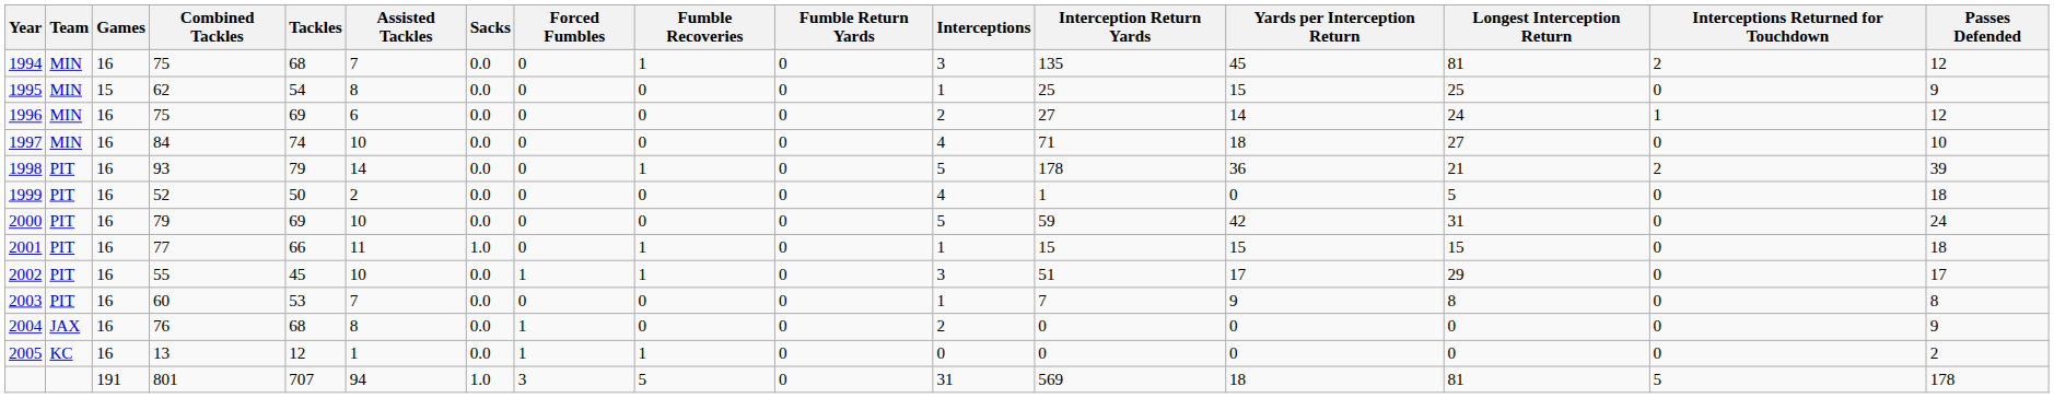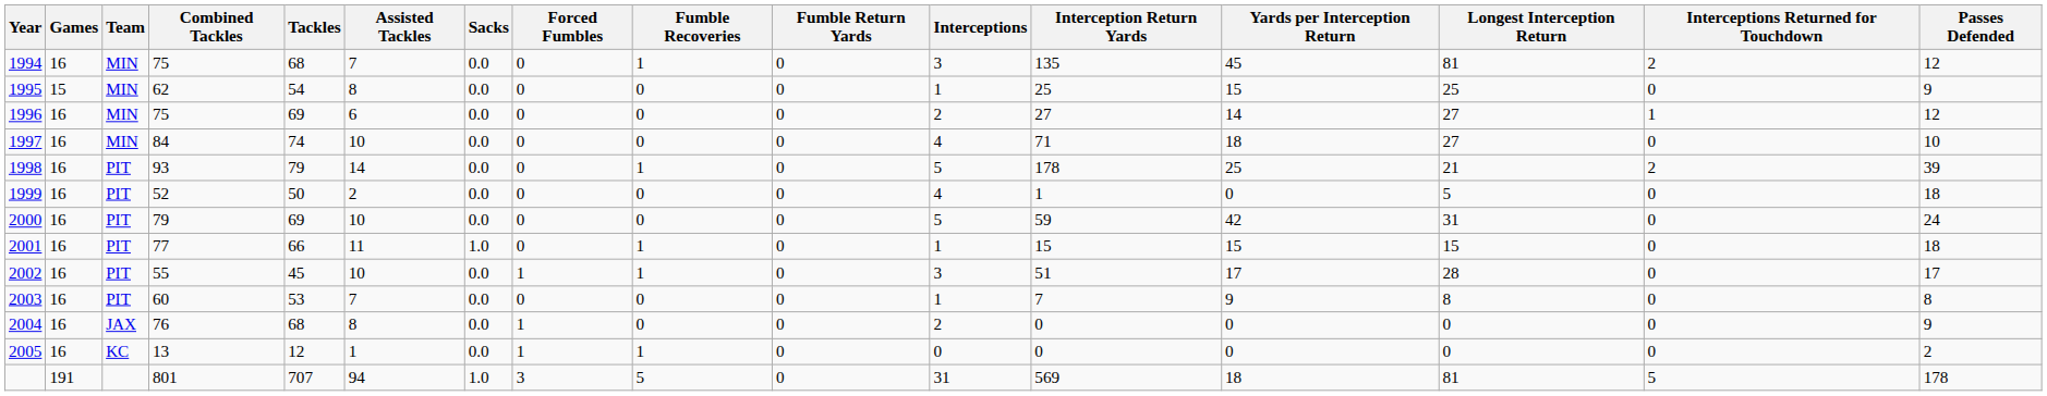 <table class="wikitable">
 <tr>
 <th>Year</th>
+<th>Games</th>
 <th>Team</th>
-<th>Games</th>
 <th>Combined Tackles</th>
 <th>Tackles</th>
 <th>Assisted Tackles</th>
 <th>Sacks</th>
 <th>Forced Fumbles</th>
 <th>Fumble Recoveries</th>
 <th>Fumble Return Yards</th>
 <th>Interceptions</th>
 <th>Interception Return Yards</th>
 <th>Yards per Interception Return</th>
 <th>Longest Interception Return</th>
 <th>Interceptions Returned for Touchdown</th>
 <th>Passes Defended</th>
 </tr>
 <tr>
 <td><a href='#'>1994</a></td>
+<td>16</td>
 <td><a href='#'>MIN</a></td>
-<td>16</td>
 <td>75</td>
 <td>68</td>
 <td>7</td>
 <td>0.0</td>
 <td>0</td>
 <td>1</td>
 <td>0</td>
 <td>3</td>
 <td>135</td>
 <td>45</td>
 <td>81</td>
 <td>2</td>
 <td>12</td>
 </tr>
 <tr>
 <td><a href='#'>1995</a></td>
+<td>15</td>
 <td><a href='#'>MIN</a></td>
-<td>15</td>
 <td>62</td>
 <td>54</td>
 <td>8</td>
 <td>0.0</td>
 <td>0</td>
 <td>0</td>
 <td>0</td>
 <td>1</td>
 <td>25</td>
 <td>15</td>
 <td>25</td>
 <td>0</td>
 <td>9</td>
 </tr>
 <tr>
 <td><a href='#'>1996</a></td>
+<td>16</td>
 <td><a href='#'>MIN</a></td>
-<td>16</td>
 <td>75</td>
 <td>69</td>
 <td>6</td>
 <td>0.0</td>
 <td>0</td>
 <td>0</td>
 <td>0</td>
 <td>2</td>
 <td>27</td>
 <td>14</td>
-<td>24</td>
+<td>27</td>
 <td>1</td>
 <td>12</td>
 </tr>
 <tr>
 <td><a href='#'>1997</a></td>
+<td>16</td>
 <td><a href='#'>MIN</a></td>
-<td>16</td>
 <td>84</td>
 <td>74</td>
 <td>10</td>
 <td>0.0</td>
 <td>0</td>
 <td>0</td>
 <td>0</td>
 <td>4</td>
 <td>71</td>
 <td>18</td>
 <td>27</td>
 <td>0</td>
 <td>10</td>
 </tr>
 <tr>
 <td><a href='#'>1998</a></td>
+<td>16</td>
 <td><a href='#'>PIT</a></td>
-<td>16</td>
 <td>93</td>
 <td>79</td>
 <td>14</td>
 <td>0.0</td>
 <td>0</td>
 <td>1</td>
 <td>0</td>
 <td>5</td>
 <td>178</td>
-<td>36</td>
+<td>25</td>
 <td>21</td>
 <td>2</td>
 <td>39</td>
 </tr>
 <tr>
 <td><a href='#'>1999</a></td>
+<td>16</td>
 <td><a href='#'>PIT</a></td>
-<td>16</td>
 <td>52</td>
 <td>50</td>
 <td>2</td>
 <td>0.0</td>
 <td>0</td>
 <td>0</td>
 <td>0</td>
 <td>4</td>
 <td>1</td>
 <td>0</td>
 <td>5</td>
 <td>0</td>
 <td>18</td>
 </tr>
 <tr>
 <td><a href='#'>2000</a></td>
+<td>16</td>
 <td><a href='#'>PIT</a></td>
-<td>16</td>
 <td>79</td>
 <td>69</td>
 <td>10</td>
 <td>0.0</td>
 <td>0</td>
 <td>0</td>
 <td>0</td>
 <td>5</td>
 <td>59</td>
 <td>42</td>
 <td>31</td>
 <td>0</td>
 <td>24</td>
 </tr>
 <tr>
 <td><a href='#'>2001</a></td>
+<td>16</td>
 <td><a href='#'>PIT</a></td>
-<td>16</td>
 <td>77</td>
 <td>66</td>
 <td>11</td>
 <td>1.0</td>
 <td>0</td>
 <td>1</td>
 <td>0</td>
 <td>1</td>
 <td>15</td>
 <td>15</td>
 <td>15</td>
 <td>0</td>
 <td>18</td>
 </tr>
 <tr>
 <td><a href='#'>2002</a></td>
+<td>16</td>
 <td><a href='#'>PIT</a></td>
-<td>16</td>
 <td>55</td>
 <td>45</td>
 <td>10</td>
 <td>0.0</td>
 <td>1</td>
 <td>1</td>
 <td>0</td>
 <td>3</td>
 <td>51</td>
 <td>17</td>
-<td>29</td>
+<td>28</td>
 <td>0</td>
 <td>17</td>
 </tr>
 <tr>
 <td><a href='#'>2003</a></td>
+<td>16</td>
 <td><a href='#'>PIT</a></td>
-<td>16</td>
 <td>60</td>
 <td>53</td>
 <td>7</td>
 <td>0.0</td>
 <td>0</td>
 <td>0</td>
 <td>0</td>
 <td>1</td>
 <td>7</td>
 <td>9</td>
 <td>8</td>
 <td>0</td>
 <td>8</td>
 </tr>
 <tr>
 <td><a href='#'>2004</a></td>
+<td>16</td>
 <td><a href='#'>JAX</a></td>
-<td>16</td>
 <td>76</td>
 <td>68</td>
 <td>8</td>
 <td>0.0</td>
 <td>1</td>
 <td>0</td>
 <td>0</td>
 <td>2</td>
 <td>0</td>
 <td>0</td>
 <td>0</td>
 <td>0</td>
 <td>9</td>
 </tr>
 <tr>
 <td><a href='#'>2005</a></td>
+<td>16</td>
 <td><a href='#'>KC</a></td>
-<td>16</td>
 <td>13</td>
 <td>12</td>
 <td>1</td>
 <td>0.0</td>
 <td>1</td>
 <td>1</td>
 <td>0</td>
 <td>0</td>
 <td>0</td>
 <td>0</td>
 <td>0</td>
 <td>0</td>
 <td>2</td>
 </tr>
 <tr>
 <td></td>
+<td>191</td>
 <td></td>
-<td>191</td>
 <td>801</td>
 <td>707</td>
 <td>94</td>
 <td>1.0</td>
 <td>3</td>
 <td>5</td>
 <td>0</td>
 <td>31</td>
 <td>569</td>
 <td>18</td>
 <td>81</td>
 <td>5</td>
 <td>178</td>
 </tr>
 </table>
